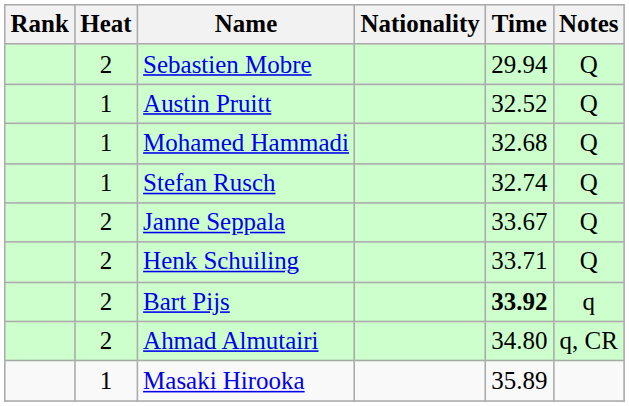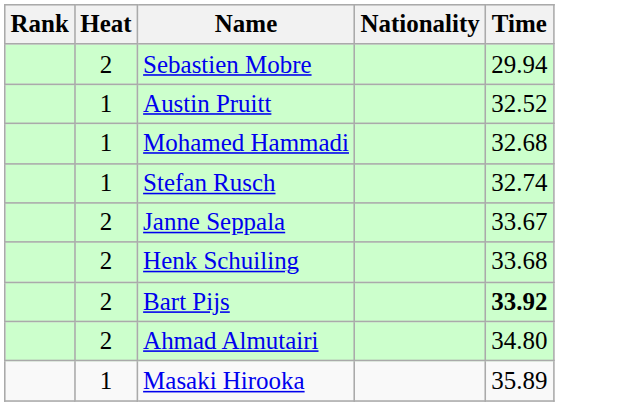 <table class="wikitable sortable" style="text-align:center">
 <tr>
 <th>Rank</th>
 <th>Heat</th>
 <th>Name</th>
 <th>Nationality</th>
 <th>Time</th>
-<th>Notes</th>
 </tr>
 <tr bgcolor=ccffcc>
 <td></td>
 <td>2</td>
 <td align=left><a href='#'>Sebastien Mobre</a></td>
 <td align=left></td>
 <td>29.94</td>
-<td>Q</td>
 </tr>
 <tr bgcolor=ccffcc>
 <td></td>
 <td>1</td>
 <td align=left><a href='#'>Austin Pruitt</a></td>
 <td align=left></td>
 <td>32.52</td>
-<td>Q</td>
 </tr>
 <tr bgcolor=ccffcc>
 <td></td>
 <td>1</td>
 <td align=left><a href='#'>Mohamed Hammadi</a></td>
 <td align=left></td>
 <td>32.68</td>
-<td>Q</td>
 </tr>
 <tr bgcolor=ccffcc>
 <td></td>
 <td>1</td>
 <td align=left><a href='#'>Stefan Rusch</a></td>
 <td align=left></td>
 <td>32.74</td>
-<td>Q</td>
 </tr>
 <tr bgcolor=ccffcc>
 <td></td>
 <td>2</td>
 <td align=left><a href='#'>Janne Seppala</a></td>
 <td align=left></td>
 <td>33.67</td>
-<td>Q</td>
 </tr>
 <tr bgcolor=ccffcc>
 <td></td>
 <td>2</td>
 <td align=left><a href='#'>Henk Schuiling</a></td>
 <td align=left></td>
-<td>33.71</td>
-<td>Q</td>
+<td>33.68</td>
 </tr>
 <tr bgcolor=ccffcc>
 <td></td>
 <td>2</td>
 <td align=left><a href='#'>Bart Pijs</a></td>
 <td align=left></td>
 <td><strong>33.92</strong></td>
-<td>q</td>
 </tr>
 <tr bgcolor=ccffcc>
 <td></td>
 <td>2</td>
 <td align=left><a href='#'>Ahmad Almutairi</a></td>
 <td align=left></td>
 <td>34.80</td>
-<td>q, CR</td>
 </tr>
 <tr>
 <td></td>
 <td>1</td>
 <td align=left><a href='#'>Masaki Hirooka</a></td>
 <td align=left></td>
 <td>35.89</td>
-<td></td>
 </tr>
 </table>
